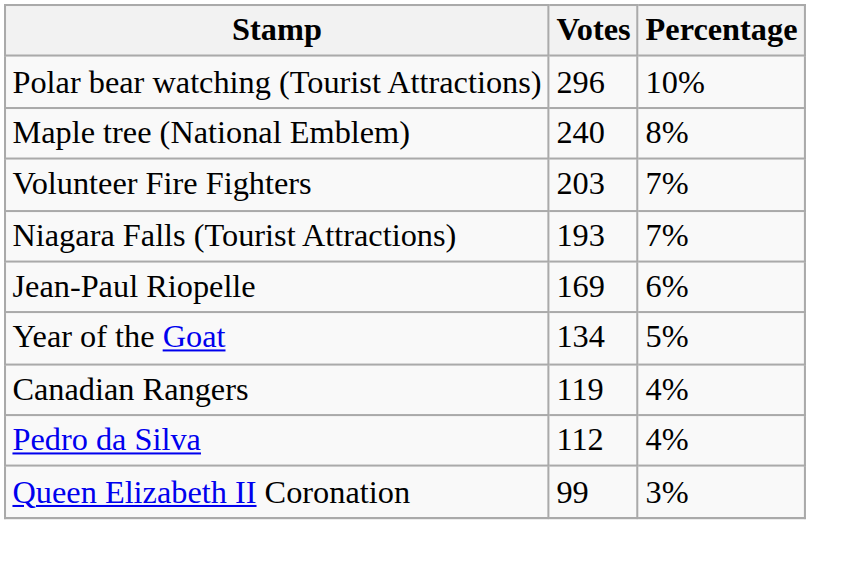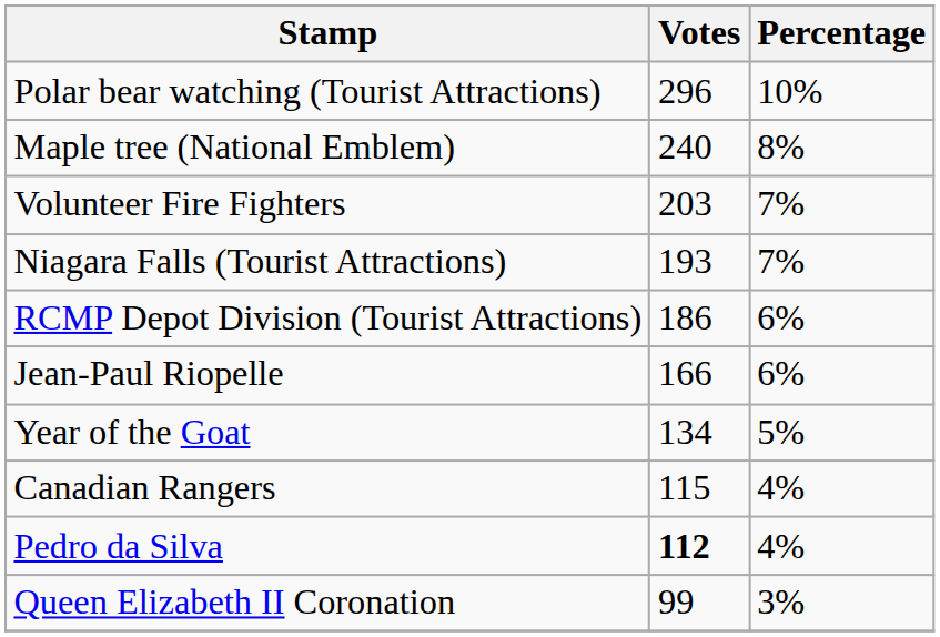 <table class="wikitable sortable">
 <tr>
 <th>Stamp</th>
 <th>Votes</th>
 <th>Percentage</th>
 </tr>
 <tr>
 <td>Polar bear watching (Tourist Attractions)</td>
 <td>296</td>
 <td>10%</td>
 </tr>
 <tr>
 <td>Maple tree (National Emblem)</td>
 <td>240</td>
 <td>8%</td>
 </tr>
 <tr>
 <td>Volunteer Fire Fighters</td>
 <td>203</td>
 <td>7%</td>
 </tr>
 <tr>
 <td>Niagara Falls (Tourist Attractions)</td>
 <td>193</td>
 <td>7%</td>
 </tr>
 <tr>
+<td><a href='#'>RCMP</a> Depot Division (Tourist Attractions)</td>
+<td>186</td>
+<td>6%</td>
+</tr>
+<tr>
 <td>Jean-Paul Riopelle</td>
-<td>169</td>
+<td>166</td>
 <td>6%</td>
 </tr>
 <tr>
 <td>Year of the <a href='#'>Goat</a></td>
 <td>134</td>
 <td>5%</td>
 </tr>
 <tr>
 <td>Canadian Rangers</td>
-<td>119</td>
+<td>115</td>
 <td>4%</td>
 </tr>
 <tr>
 <td><a href='#'>Pedro da Silva</a></td>
-<td>112</td>
+<td><strong>112</strong></td>
 <td>4%</td>
 </tr>
 <tr>
 <td><a href='#'>Queen Elizabeth II</a> Coronation</td>
 <td>99</td>
 <td>3%</td>
 </tr>
 <tr>
 </tr>
 </table>
